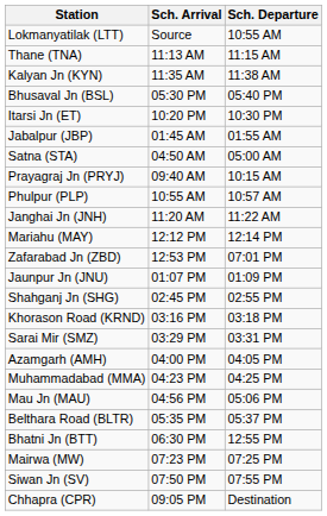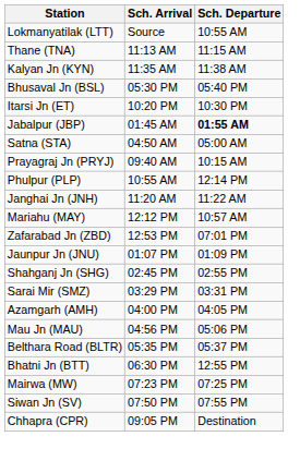 <table class="wikitable">
 <tr>
 <th>Station</th>
 <th>Sch. Arrival</th>
 <th>Sch. Departure</th>
 </tr>
 <tr>
 <td>Lokmanyatilak (LTT)</td>
 <td>Source</td>
 <td>10:55 AM</td>
 </tr>
 <tr>
 <td>Thane (TNA)</td>
 <td>11:13 AM</td>
 <td>11:15 AM</td>
 </tr>
 <tr>
 <td>Kalyan Jn (KYN)</td>
 <td>11:35 AM</td>
 <td>11:38 AM</td>
 </tr>
 <tr>
 <td>Bhusaval Jn (BSL)</td>
 <td>05:30 PM</td>
 <td>05:40 PM</td>
 </tr>
 <tr>
 <td>Itarsi Jn (ET)</td>
 <td>10:20 PM</td>
 <td>10:30 PM</td>
 </tr>
 <tr>
 <td>Jabalpur (JBP)</td>
 <td>01:45 AM</td>
-<td>01:55 AM</td>
+<td><strong>01:55 AM</strong></td>
 </tr>
 <tr>
 <td>Satna (STA)</td>
 <td>04:50 AM</td>
 <td>05:00 AM</td>
 </tr>
 <tr>
 <td>Prayagraj Jn (PRYJ)</td>
 <td>09:40 AM</td>
 <td>10:15 AM</td>
 </tr>
 <tr>
 <td>Phulpur (PLP)</td>
 <td>10:55 AM</td>
-<td>10:57 AM</td>
+<td>12:14 PM</td>
 </tr>
 <tr>
 <td>Janghai Jn (JNH)</td>
 <td>11:20 AM</td>
 <td>11:22 AM</td>
 </tr>
 <tr>
 <td>Mariahu (MAY)</td>
 <td>12:12 PM</td>
-<td>12:14 PM</td>
+<td>10:57 AM</td>
 </tr>
 <tr>
 <td>Zafarabad Jn (ZBD)</td>
 <td>12:53 PM</td>
 <td>07:01 PM</td>
 </tr>
 <tr>
 <td>Jaunpur Jn (JNU)</td>
 <td>01:07 PM</td>
 <td>01:09 PM</td>
 </tr>
 <tr>
 <td>Shahganj Jn (SHG)</td>
 <td>02:45 PM</td>
 <td>02:55 PM</td>
 </tr>
 <tr>
-<td>Khorason Road (KRND)</td>
-<td>03:16 PM</td>
-<td>03:18 PM</td>
-</tr>
-<tr>
 <td>Sarai Mir (SMZ)</td>
 <td>03:29 PM</td>
 <td>03:31 PM</td>
 </tr>
 <tr>
 <td>Azamgarh (AMH)</td>
 <td>04:00 PM</td>
 <td>04:05 PM</td>
-</tr>
-<tr>
-<td>Muhammadabad (MMA)</td>
-<td>04:23 PM</td>
-<td>04:25 PM</td>
 </tr>
 <tr>
 <td>Mau Jn (MAU)</td>
 <td>04:56 PM</td>
 <td>05:06 PM</td>
 </tr>
 <tr>
 <td>Belthara Road (BLTR)</td>
 <td>05:35 PM</td>
 <td>05:37 PM</td>
 </tr>
 <tr>
 <td>Bhatni Jn (BTT)</td>
 <td>06:30 PM</td>
 <td>12:55 PM</td>
 </tr>
 <tr>
 <td>Mairwa (MW)</td>
 <td>07:23 PM</td>
 <td>07:25 PM</td>
 </tr>
 <tr>
 <td>Siwan Jn (SV)</td>
 <td>07:50 PM</td>
 <td>07:55 PM</td>
 </tr>
 <tr>
 <td>Chhapra (CPR)</td>
 <td>09:05 PM</td>
 <td>Destination</td>
 </tr>
 </table>
